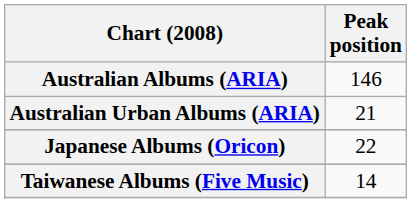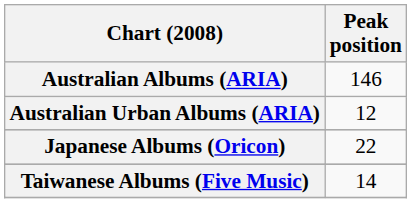 <table class="wikitable plainrowheaders sortable" style="text-align:center;">
 <tr>
 <th scope="col">Chart (2008)</th>
 <th scope="col">Peak<br>position</th>
 </tr>
 <tr>
 <th scope="row">Australian Albums (<a href='#'>ARIA</a>)</th>
 <td align="center">146</td>
 </tr>
 <tr>
 <th scope="row">Australian Urban Albums (<a href='#'>ARIA</a>)</th>
-<td>21</td>
+<td>12</td>
 </tr>
 <tr>
 </tr>
 <tr>
 </tr>
 <tr>
 </tr>
 <tr>
 </tr>
 <tr>
 </tr>
 <tr>
 </tr>
 <tr>
 </tr>
 <tr>
 </tr>
 <tr>
 <th scope="row">Japanese Albums (<a href='#'>Oricon</a>)</th>
 <td>22</td>
 </tr>
 <tr>
 </tr>
 <tr>
 </tr>
 <tr>
 </tr>
 <tr>
 </tr>
 <tr>
 <th scope="row">Taiwanese Albums (<a href='#'>Five Music</a>)</th>
 <td>14</td>
 </tr>
 <tr>
 </tr>
 <tr>
 </tr>
 <tr>
 </tr>
 <tr>
 </tr>
 </table>
